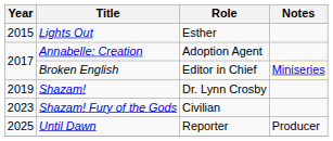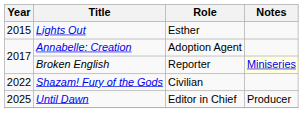 <table class="wikitable sortable">
 <tr style="background:#ccc; text-align:center;">
 <th>Year</th>
 <th>Title</th>
 <th>Role</th>
 <th class="unsortable">Notes</th>
 </tr>
 <tr>
 <td>2015</td>
 <td><em><a href='#'>Lights Out</a></em></td>
 <td>Esther</td>
 <td></td>
 </tr>
 <tr>
 <td rowspan="2">2017</td>
 <td><em><a href='#'>Annabelle: Creation</a></em></td>
 <td>Adoption Agent</td>
 <td></td>
 </tr>
 <tr>
 <td><em>Broken English</em></td>
-<td>Editor in Chief</td>
+<td>Reporter</td>
 <td style="background: lightyellow;"><a href='#'>Miniseries</a></td>
 </tr>
 <tr>
-<td>2019</td>
-<td><em><a href='#'>Shazam!</a></em></td>
-<td>Dr. Lynn Crosby</td>
-<td></td>
-</tr>
-<tr>
-<td>2023</td>
+<td>2022</td>
 <td><em><a href='#'>Shazam! Fury of the Gods</a></em></td>
 <td>Civilian</td>
 <td></td>
 </tr>
 <tr>
 <td>2025</td>
 <td><em><a href='#'>Until Dawn</a></em></td>
-<td>Reporter</td>
+<td>Editor in Chief</td>
 <td>Producer</td>
 </tr>
 <tr>
 </tr>
 </table>
